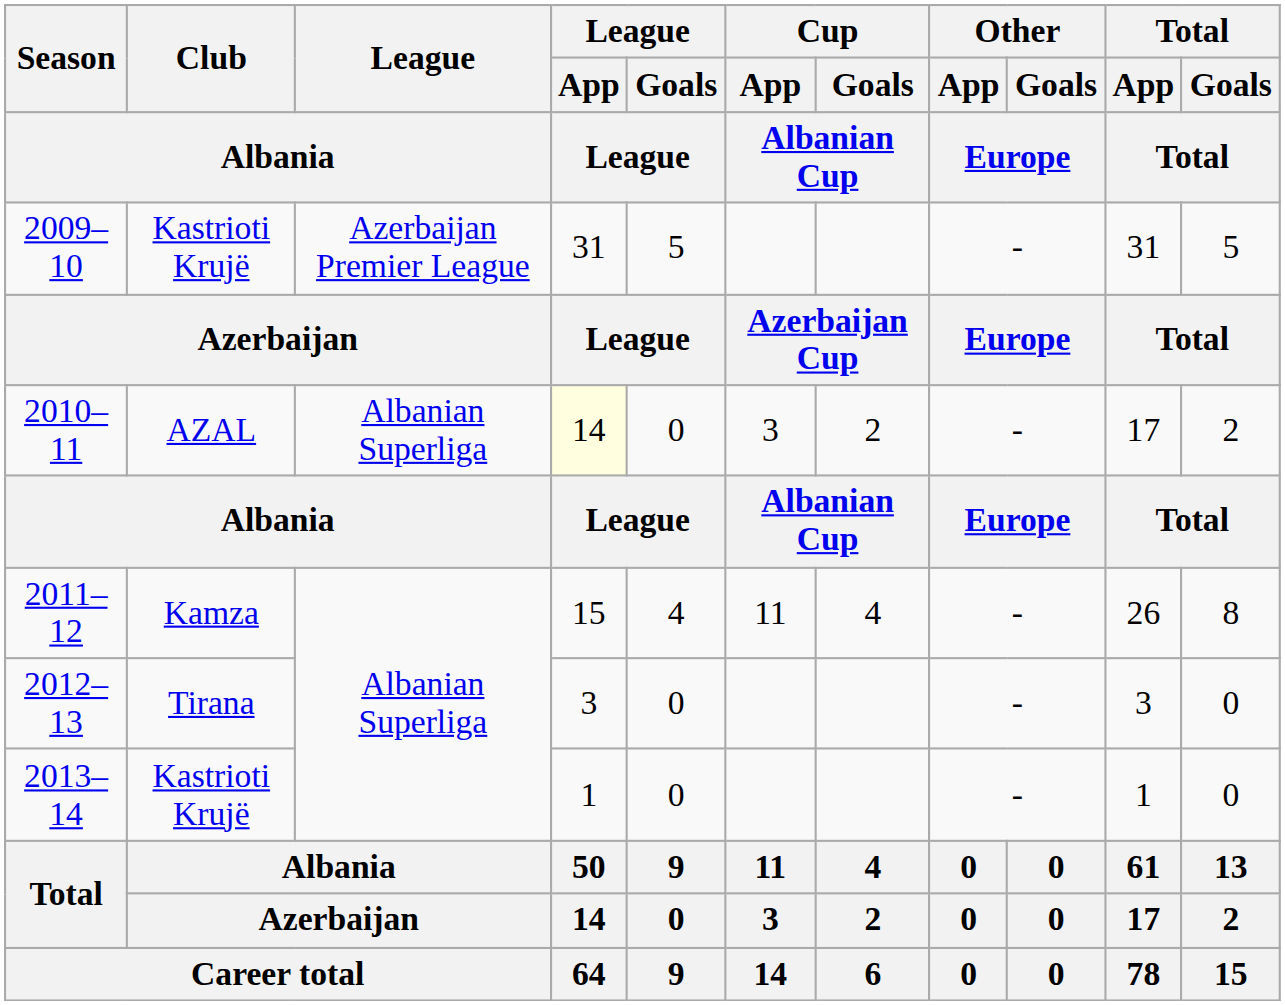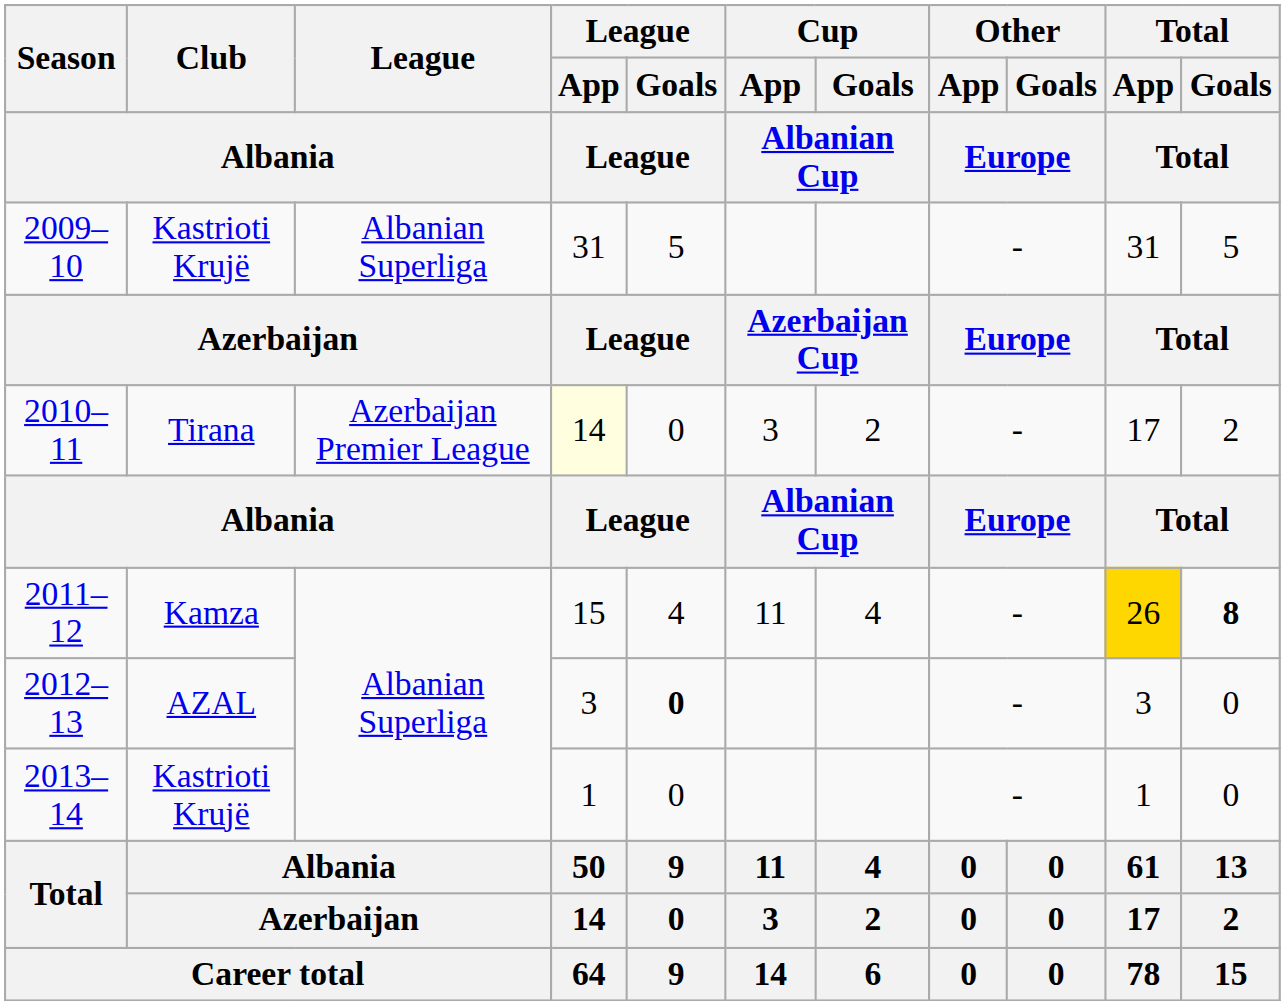 <table class="wikitable">
 <tr>
 <th rowspan=2>Season</th>
 <th ! rowspan=2>Club</th>
 <th ! rowspan=2>League</th>
 <th ! colspan=2>League</th>
 <th ! colspan=2>Cup</th>
 <th ! colspan=2>Other</th>
 <th colspan=3>Total</th>
 </tr>
 <tr>
 <th>App</th>
 <th>Goals</th>
 <th>App</th>
 <th>Goals</th>
 <th>App</th>
 <th>Goals</th>
 <th>App</th>
 <th>Goals</th>
 </tr>
 <tr>
 <th colspan=3>Albania</th>
 <th ! colspan=2>League</th>
 <th ! colspan=2><a href='#'>Albanian Cup</a></th>
 <th ! colspan=2><a href='#'>Europe</a></th>
 <th colspan=3>Total</th>
 </tr>
 <tr align=center>
 <td><a href='#'>2009–10</a></td>
 <td><a href='#'>Kastrioti Krujë</a></td>
-<td><a href='#'>Azerbaijan Premier League</a></td>
+<td><a href='#'>Albanian Superliga</a></td>
 <td>31</td>
 <td>5</td>
 <td></td>
 <td></td>
 <td colspan="2">-</td>
 <td>31</td>
 <td>5</td>
 </tr>
 <tr>
 <th colspan=3>Azerbaijan</th>
 <th ! colspan=2>League</th>
 <th ! colspan=2><a href='#'>Azerbaijan Cup</a></th>
 <th ! colspan=2><a href='#'>Europe</a></th>
 <th colspan=3>Total</th>
 </tr>
 <tr align=center>
 <td><a href='#'>2010–11</a></td>
-<td><a href='#'>AZAL</a></td>
-<td><a href='#'>Albanian Superliga</a></td>
+<td><a href='#'>Tirana</a></td>
+<td><a href='#'>Azerbaijan Premier League</a></td>
 <td style="background: lightyellow;">14</td>
 <td>0</td>
 <td>3</td>
 <td>2</td>
 <td colspan="2">-</td>
 <td>17</td>
 <td>2</td>
 </tr>
 <tr>
 <th colspan=3>Albania</th>
 <th ! colspan=2>League</th>
 <th ! colspan=2><a href='#'>Albanian Cup</a></th>
 <th ! colspan=2><a href='#'>Europe</a></th>
 <th colspan=3>Total</th>
 </tr>
 <tr align=center>
 <td><a href='#'>2011–12</a></td>
 <td><a href='#'>Kamza</a></td>
 <td rowspan="3"><a href='#'>Albanian Superliga</a></td>
 <td>15</td>
 <td>4</td>
 <td>11</td>
 <td>4</td>
 <td colspan="2">-</td>
-<td>26</td>
-<td>8</td>
+<td style="background: gold;">26</td>
+<td><strong>8</strong></td>
 </tr>
 <tr align=center>
 <td><a href='#'>2012–13</a></td>
-<td><a href='#'>Tirana</a></td>
+<td><a href='#'>AZAL</a></td>
 <td>3</td>
-<td>0</td>
+<td><strong>0</strong></td>
 <td></td>
 <td></td>
 <td colspan="2">-</td>
 <td>3</td>
 <td>0</td>
 </tr>
 <tr align=center>
 <td><a href='#'>2013–14</a></td>
 <td><a href='#'>Kastrioti Krujë</a></td>
 <td>1</td>
 <td>0</td>
 <td></td>
 <td></td>
 <td colspan="2">-</td>
 <td>1</td>
 <td>0</td>
 </tr>
 <tr>
 <th rowspan=2>Total</th>
 <th colspan=2>Albania</th>
 <th>50</th>
 <th>9</th>
 <th>11</th>
 <th>4</th>
 <th>0</th>
 <th>0</th>
 <th>61</th>
 <th>13</th>
 </tr>
 <tr>
 <th colspan=2>Azerbaijan</th>
 <th>14</th>
 <th>0</th>
 <th>3</th>
 <th>2</th>
 <th>0</th>
 <th>0</th>
 <th>17</th>
 <th>2</th>
 </tr>
 <tr>
 <th colspan=3>Career total</th>
 <th>64</th>
 <th>9</th>
 <th>14</th>
 <th>6</th>
 <th>0</th>
 <th>0</th>
 <th>78</th>
 <th>15</th>
 </tr>
 </table>
